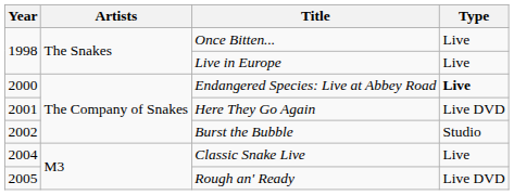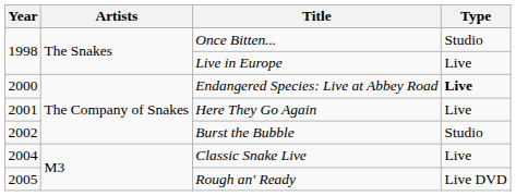 <table class="wikitable">
 <tr>
 <th>Year</th>
 <th>Artists</th>
 <th>Title</th>
 <th>Type</th>
 </tr>
 <tr>
 <td rowspan="2">1998</td>
 <td rowspan="2">The Snakes</td>
 <td><em>Once Bitten...</em></td>
-<td>Live</td>
+<td>Studio</td>
 </tr>
 <tr>
 <td><em>Live in Europe</em></td>
 <td>Live</td>
 </tr>
 <tr>
 <td>2000</td>
 <td rowspan="3">The Company of Snakes</td>
 <td><em>Endangered Species: Live at Abbey Road</em></td>
 <td><strong>Live</strong></td>
 </tr>
 <tr>
 <td>2001</td>
 <td><em>Here They Go Again</em></td>
-<td>Live DVD</td>
+<td>Live</td>
 </tr>
 <tr>
 <td>2002</td>
 <td><em>Burst the Bubble</em></td>
 <td>Studio</td>
 </tr>
 <tr>
 <td>2004</td>
 <td rowspan="2">M3</td>
 <td><em>Classic Snake Live</em></td>
 <td>Live</td>
 </tr>
 <tr>
 <td>2005</td>
 <td><em>Rough an' Ready</em></td>
 <td>Live DVD</td>
 </tr>
 </table>
